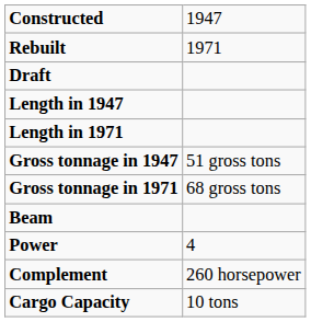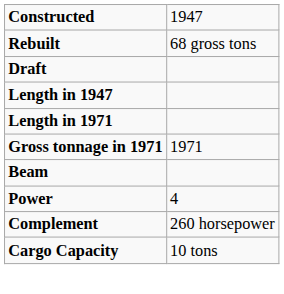 <table class="wikitable">
 <tr>
 <td><strong>Constructed</strong></td>
 <td>1947</td>
 </tr>
 <tr>
 <td><strong>Rebuilt</strong></td>
-<td>1971</td>
+<td>68 gross tons</td>
 </tr>
 <tr>
 <td><strong>Draft</strong></td>
 <td></td>
 </tr>
 <tr>
 <td><strong>Length in 1947</strong></td>
 <td></td>
 </tr>
 <tr>
 <td><strong>Length in 1971</strong></td>
 <td></td>
 </tr>
 <tr>
-<td><strong>Gross tonnage in 1947</strong></td>
-<td>51 gross tons</td>
-</tr>
-<tr>
 <td><strong>Gross tonnage in 1971</strong></td>
-<td>68 gross tons</td>
+<td>1971</td>
 </tr>
 <tr>
 <td><strong>Beam</strong></td>
 <td></td>
 </tr>
 <tr>
 <td><strong>Power</strong></td>
 <td>4</td>
 </tr>
 <tr>
 <td><strong>Complement</strong></td>
 <td>260 horsepower</td>
 </tr>
 <tr>
 <td><strong>Cargo Capacity</strong></td>
 <td>10 tons</td>
 </tr>
 </table>
